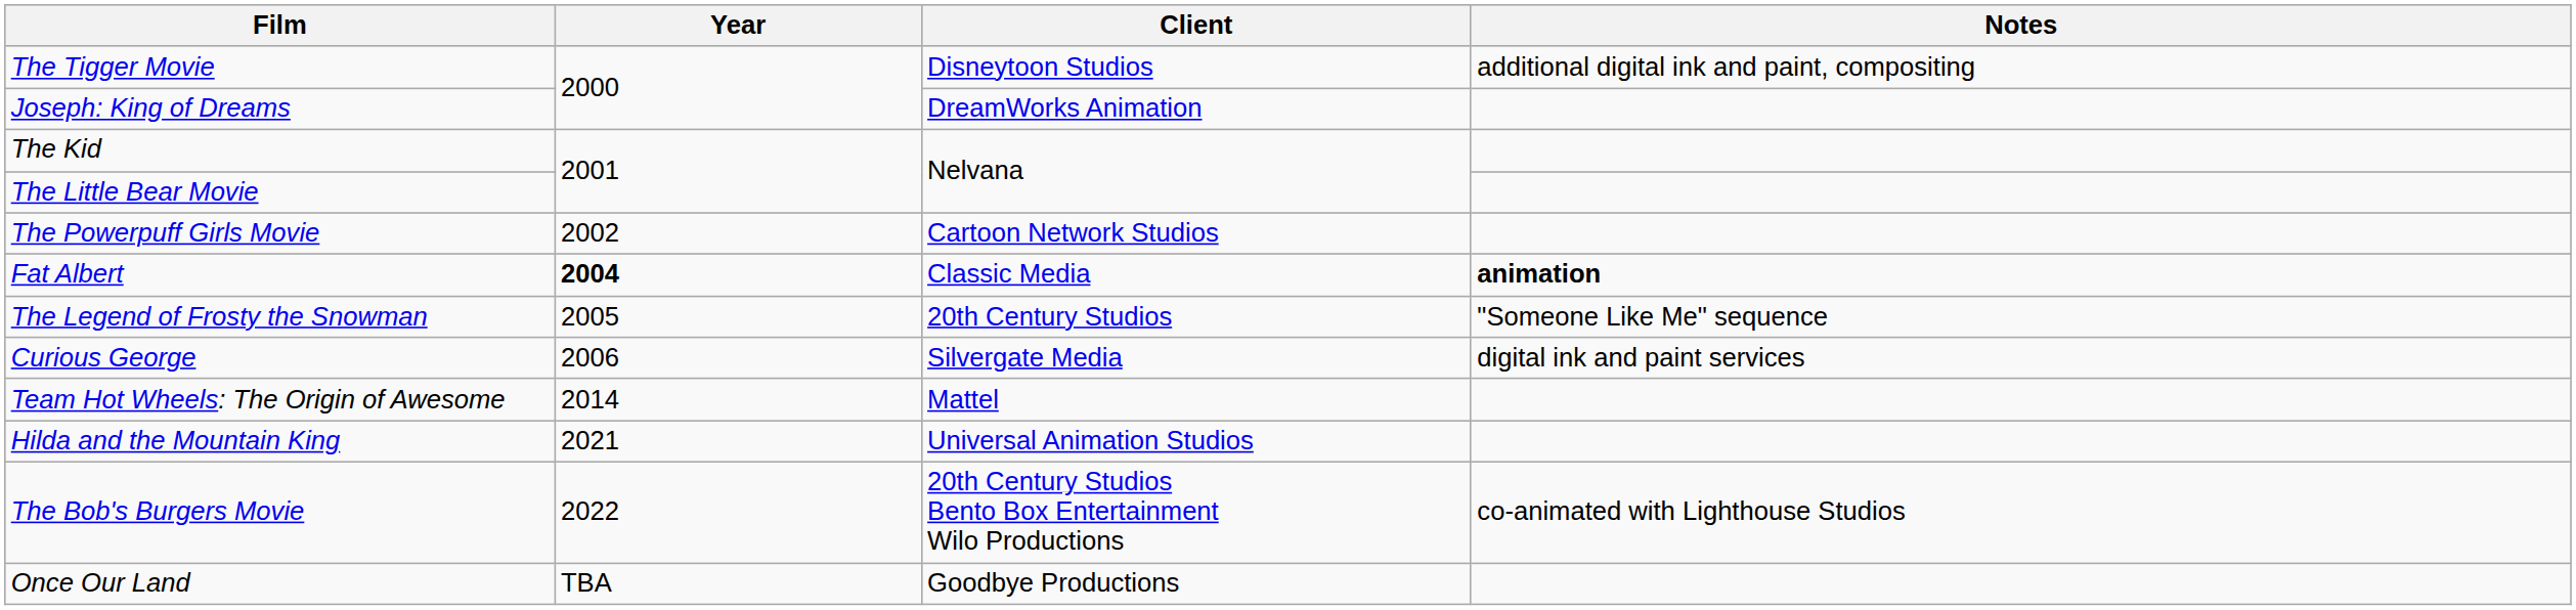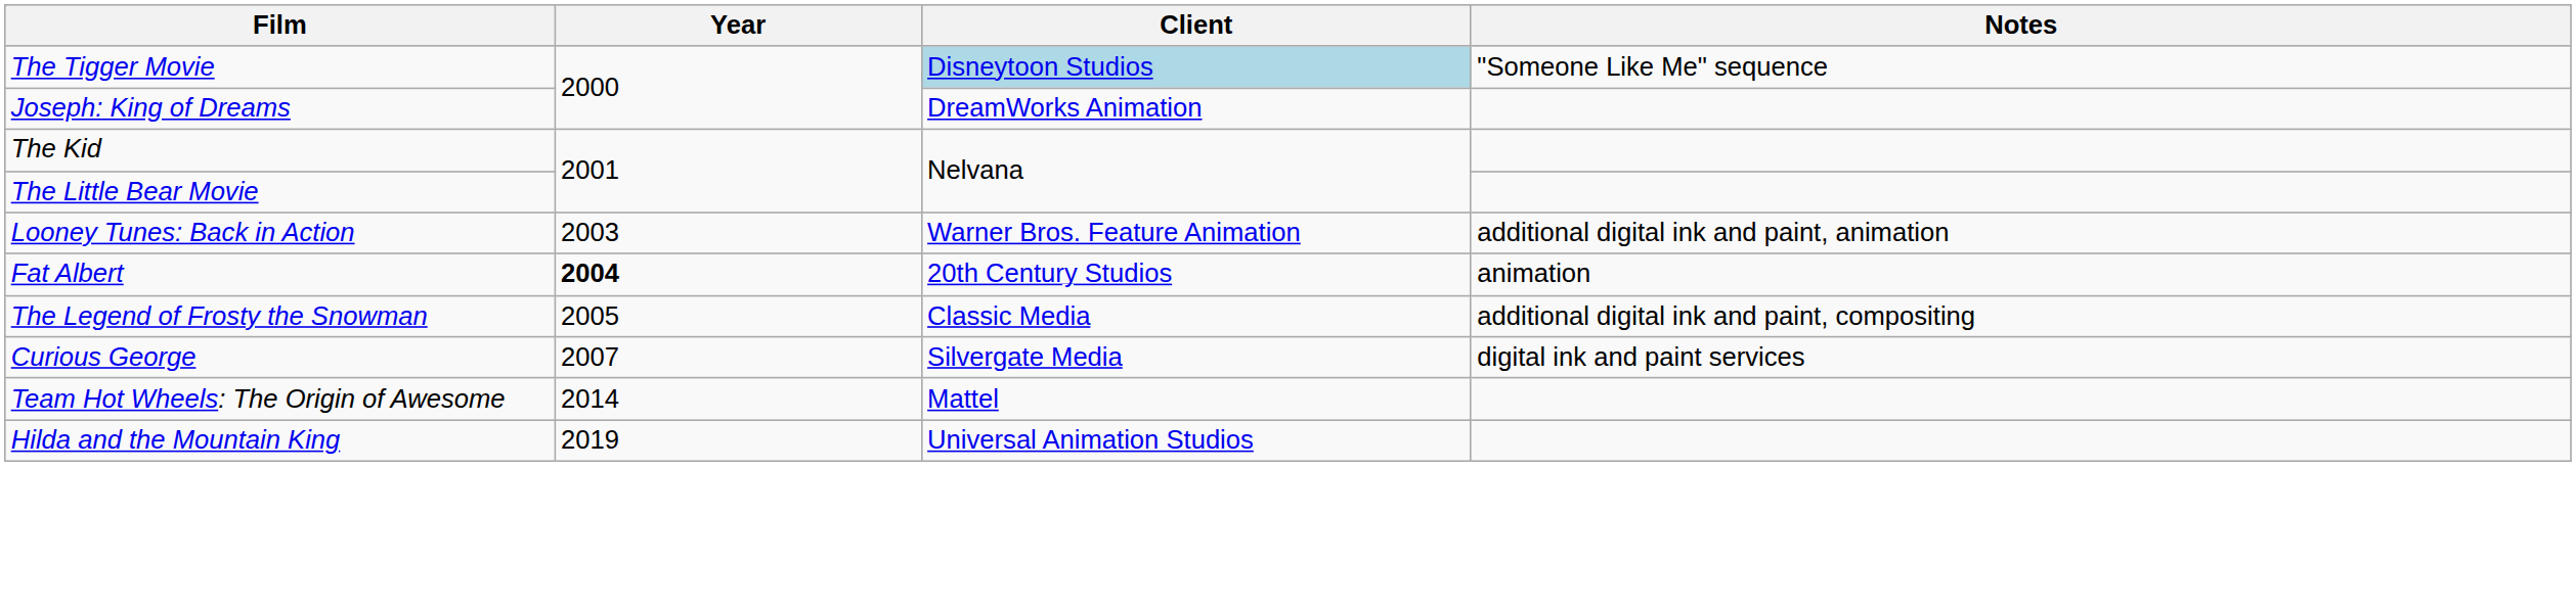 <table class="wikitable sortable" style="width: auto style="width:100%; table-layout: fixed">
 <tr>
 <th style="width:15%;">Film</th>
 <th style="width:10%;">Year</th>
 <th style="width:15%;">Client</th>
 <th style="width:30%;" class="unsortable">Notes</th>
 </tr>
 <tr>
 <td><em><a href='#'>The Tigger Movie</a></em></td>
 <td rowspan="2">2000</td>
-<td><a href='#'>Disneytoon Studios</a></td>
-<td>additional digital ink and paint, compositing</td>
+<td style="background: lightblue;"><a href='#'>Disneytoon Studios</a></td>
+<td>"Someone Like Me" sequence</td>
 </tr>
 <tr>
 <td><em><a href='#'>Joseph: King of Dreams</a></em></td>
 <td><a href='#'>DreamWorks Animation</a></td>
 <td></td>
 </tr>
 <tr>
 <td><em>The Kid</em></td>
 <td rowspan="2">2001</td>
 <td rowspan="2">Nelvana</td>
 <td></td>
 </tr>
 <tr>
 <td><em><a href='#'>The Little Bear Movie</a></em></td>
 <td></td>
 </tr>
 <tr>
-<td><em><a href='#'>The Powerpuff Girls Movie</a></em></td>
-<td>2002</td>
-<td><a href='#'>Cartoon Network Studios</a></td>
-<td></td>
+<td><em><a href='#'>Looney Tunes: Back in Action</a></em></td>
+<td>2003</td>
+<td><a href='#'>Warner Bros. Feature Animation</a></td>
+<td>additional digital ink and paint, animation</td>
 </tr>
 <tr>
 <td><em><a href='#'>Fat Albert</a></em></td>
 <td><strong>2004</strong></td>
-<td><a href='#'>Classic Media</a></td>
-<td><strong>animation</strong></td>
+<td><a href='#'>20th Century Studios</a></td>
+<td>animation</td>
 </tr>
 <tr>
 <td><em><a href='#'>The Legend of Frosty the Snowman</a></em></td>
 <td>2005</td>
-<td><a href='#'>20th Century Studios</a></td>
-<td>"Someone Like Me" sequence</td>
+<td><a href='#'>Classic Media</a></td>
+<td>additional digital ink and paint, compositing</td>
 </tr>
 <tr>
 <td><em><a href='#'>Curious George</a></em></td>
-<td>2006</td>
+<td>2007</td>
 <td><a href='#'>Silvergate Media</a></td>
 <td>digital ink and paint services</td>
 </tr>
 <tr>
 <td><em><a href='#'>Team Hot Wheels</a>: The Origin of Awesome</em></td>
 <td>2014</td>
 <td><a href='#'>Mattel</a></td>
 <td></td>
 </tr>
 <tr>
 <td><em><a href='#'>Hilda and the Mountain King</a></em></td>
-<td>2021</td>
+<td>2019</td>
 <td><a href='#'>Universal Animation Studios</a></td>
 <td></td>
 </tr>
-<tr>
-<td><em><a href='#'>The Bob's Burgers Movie</a></em></td>
-<td>2022</td>
-<td><a href='#'>20th Century Studios</a><br><a href='#'>Bento Box Entertainment</a><br>Wilo Productions</td>
-<td>co-animated with Lighthouse Studios</td>
-</tr>
-<tr>
-<td><em>Once Our Land</em></td>
-<td>TBA</td>
-<td>Goodbye Productions</td>
-<td></td>
-</tr>
 </table>
